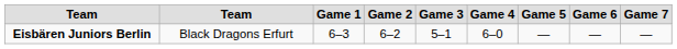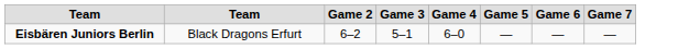 <table class="wikitable">
 <tr style="text-align:center; background:#dfdfdf;">
 <td style="width:200px; "><strong>Team</strong></td>
 <td style="width:200px; "><strong>Team</strong></td>
-<td style="width:60px; "><strong>Game 1</strong></td>
 <td style="width:60px; "><strong>Game 2</strong></td>
 <td style="width:60px; "><strong>Game 3</strong></td>
 <td style="width:60px; "><strong>Game 4</strong></td>
 <td style="width:60px; "><strong>Game 5</strong></td>
 <td style="width:60px; "><strong>Game 6</strong></td>
 <td style="width:60px; "><strong>Game 7</strong></td>
 </tr>
 <tr style="text-align:center;">
 <td><strong>Eisbären Juniors Berlin</strong></td>
 <td>Black Dragons Erfurt</td>
-<td>6–3</td>
 <td>6–2</td>
 <td>5–1</td>
 <td>6–0</td>
 <td>—</td>
 <td>—</td>
 <td>—</td>
 </tr>
 </table>
